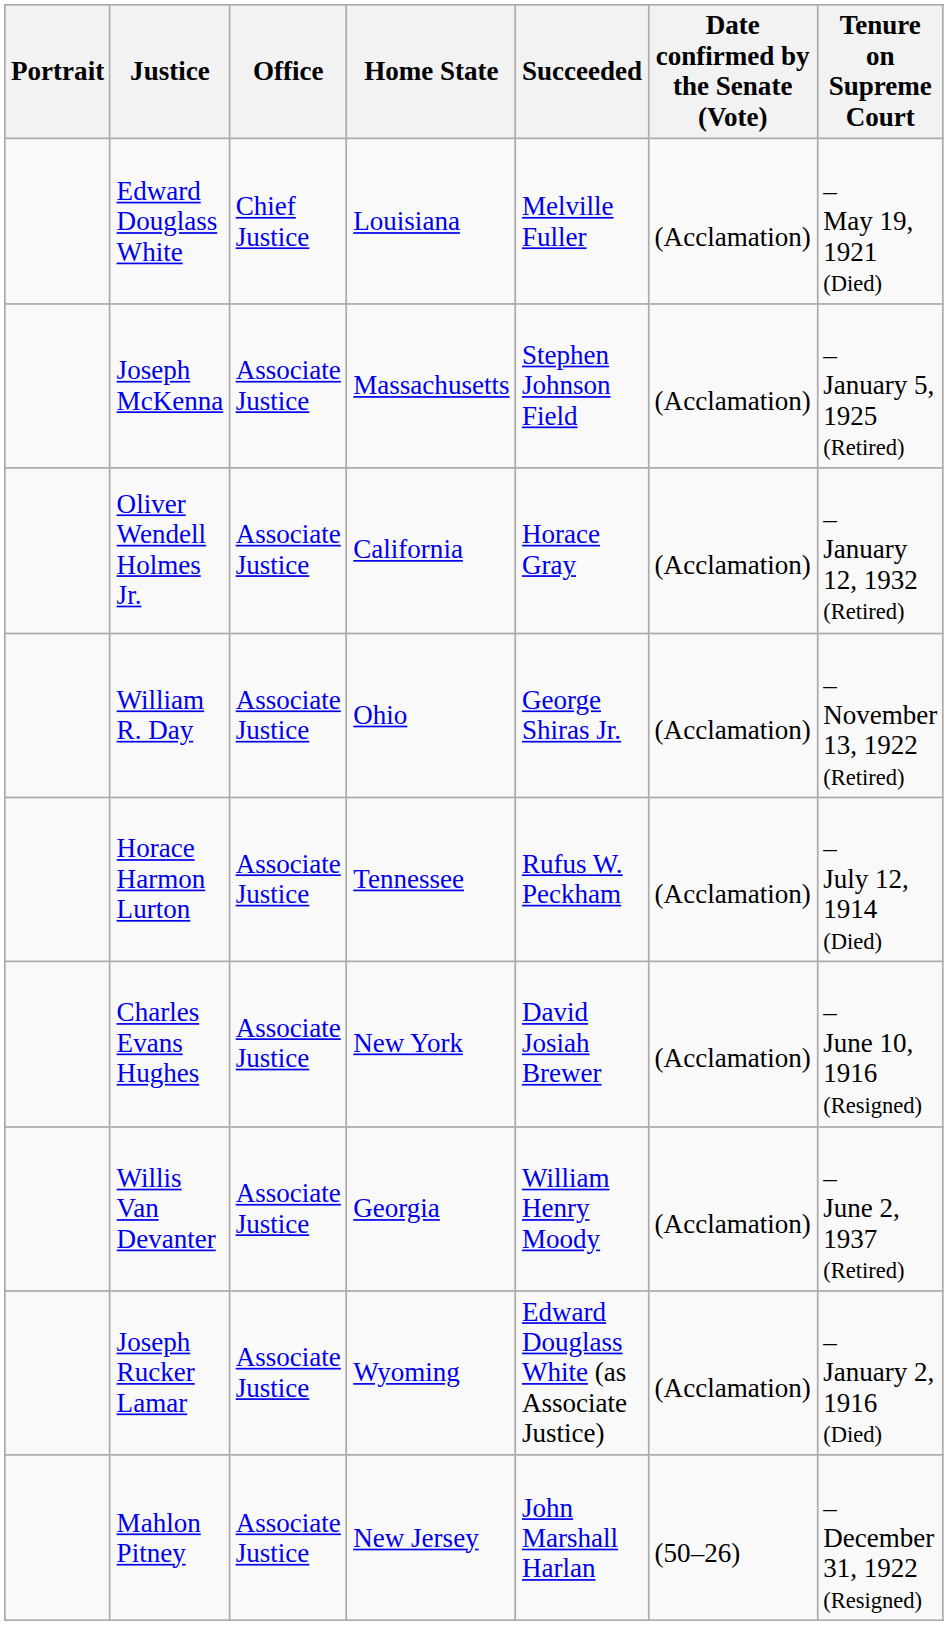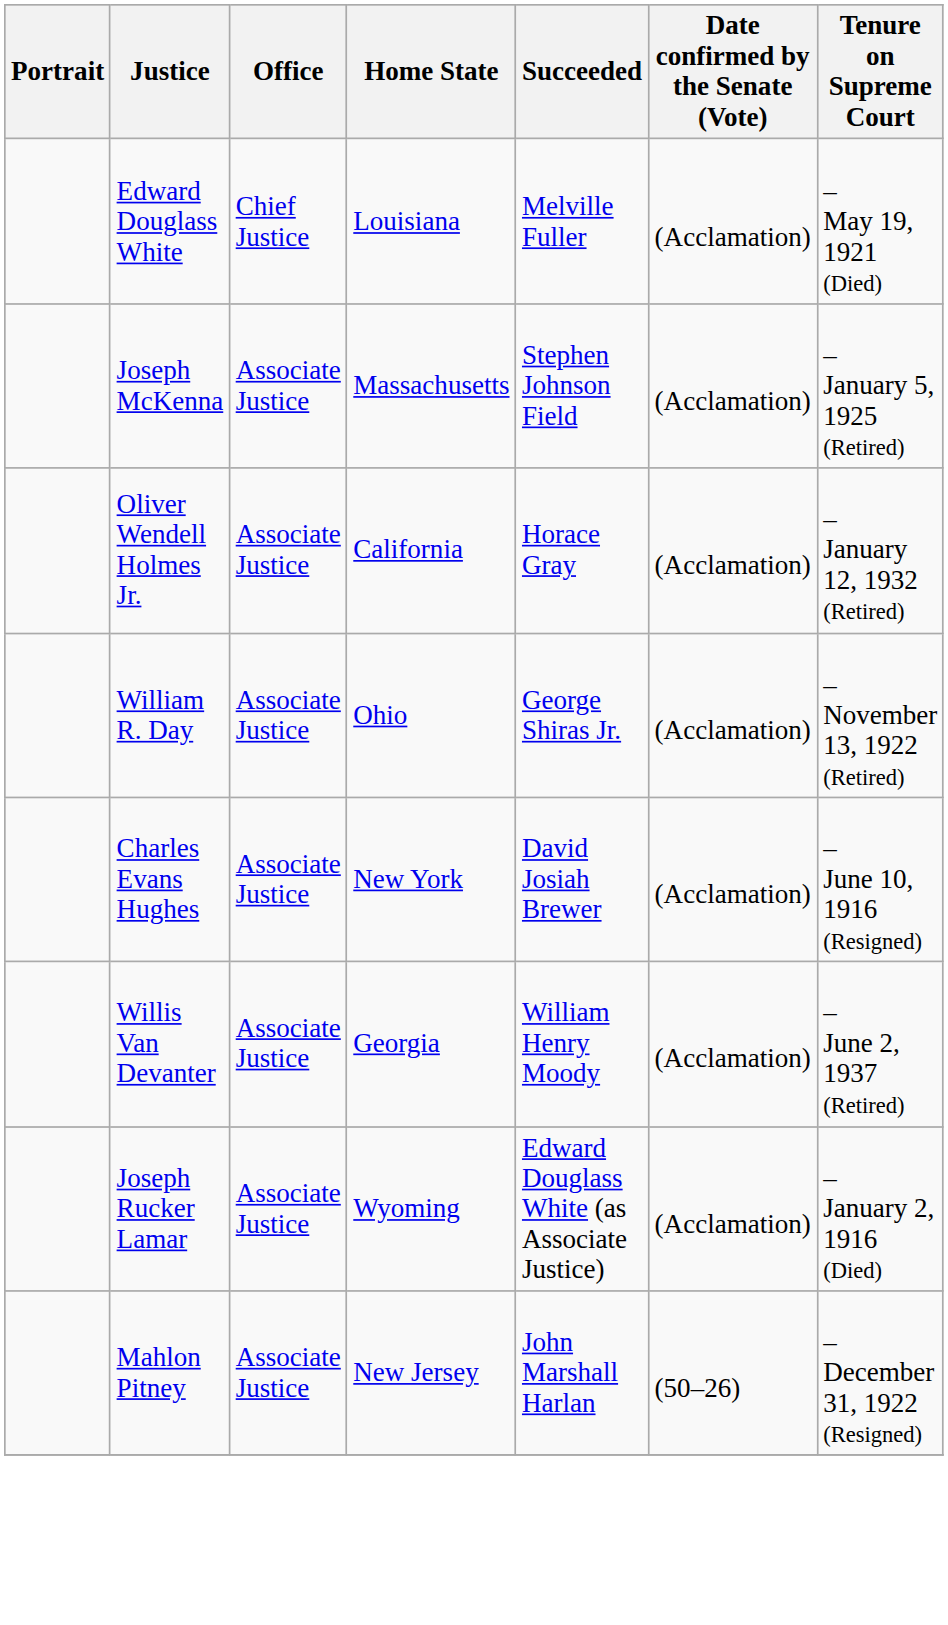 <table class="wikitable sortable">
 <tr>
 <th scope="col" style="width: 10px;">Portrait</th>
 <th scope="col" style="width: 10px;">Justice</th>
 <th scope="col" style="width: 10px;">Office</th>
 <th scope="col" style="width: 10px;">Home State</th>
 <th scope="col" style="width: 10px;">Succeeded</th>
 <th scope="col" style="width: 10px;">Date confirmed by the Senate<br>(Vote)</th>
 <th scope="col" style="width: 10px;">Tenure on Supreme Court</th>
 </tr>
 <tr>
 <td></td>
 <td><a href='#'>Edward Douglass White</a></td>
 <td><a href='#'>Chief Justice</a></td>
 <td><a href='#'>Louisiana</a></td>
 <td><a href='#'>Melville Fuller</a></td>
 <td><br>(Acclamation)</td>
 <td><br>–<br>May 19, 1921<br><small>(Died)</small></td>
 </tr>
 <tr>
 <td></td>
 <td><a href='#'>Joseph McKenna</a></td>
 <td><a href='#'>Associate Justice</a></td>
 <td><a href='#'>Massachusetts</a></td>
 <td><a href='#'>Stephen Johnson Field</a></td>
 <td><br>(Acclamation)</td>
 <td><br>–<br>January 5, 1925<br><small>(Retired)</small></td>
 </tr>
 <tr>
 <td></td>
 <td><a href='#'>Oliver Wendell Holmes Jr.</a></td>
 <td><a href='#'>Associate Justice</a></td>
 <td><a href='#'>California</a></td>
 <td><a href='#'>Horace Gray</a></td>
 <td><br>(Acclamation)</td>
 <td><br>–<br>January 12, 1932<br><small>(Retired)</small></td>
 </tr>
 <tr>
 <td></td>
 <td><a href='#'>William R. Day</a></td>
 <td><a href='#'>Associate Justice</a></td>
 <td><a href='#'>Ohio</a></td>
 <td><a href='#'>George Shiras Jr.</a></td>
 <td><br>(Acclamation)</td>
 <td><br>–<br>November 13, 1922<br><small>(Retired)</small></td>
 </tr>
 <tr>
 <td></td>
-<td><a href='#'>Horace Harmon Lurton</a></td>
-<td><a href='#'>Associate Justice</a></td>
-<td><a href='#'>Tennessee</a></td>
-<td><a href='#'>Rufus W. Peckham</a></td>
-<td><br>(Acclamation)</td>
-<td><br>–<br>July 12, 1914<br><small>(Died)</small></td>
-</tr>
-<tr>
-<td></td>
 <td><a href='#'>Charles Evans Hughes</a></td>
 <td><a href='#'>Associate Justice</a></td>
 <td><a href='#'>New York</a></td>
 <td><a href='#'>David Josiah Brewer</a></td>
 <td><br>(Acclamation)</td>
 <td><br>–<br>June 10, 1916<br><small>(Resigned)</small></td>
 </tr>
 <tr>
 <td></td>
 <td><a href='#'>Willis Van Devanter</a></td>
 <td><a href='#'>Associate Justice</a></td>
 <td><a href='#'>Georgia</a></td>
 <td><a href='#'>William Henry Moody</a></td>
 <td><br>(Acclamation)</td>
 <td><br>–<br>June 2, 1937<br><small>(Retired)</small></td>
 </tr>
 <tr>
 <td></td>
 <td><a href='#'>Joseph Rucker Lamar</a></td>
 <td><a href='#'>Associate Justice</a></td>
 <td><a href='#'>Wyoming</a></td>
 <td><a href='#'>Edward Douglass White</a> (as Associate Justice)</td>
 <td><br>(Acclamation)</td>
 <td><br>–<br>January 2, 1916<br><small>(Died)</small></td>
 </tr>
 <tr>
 <td></td>
 <td><a href='#'>Mahlon Pitney</a></td>
 <td><a href='#'>Associate Justice</a></td>
 <td><a href='#'>New Jersey</a></td>
 <td><a href='#'>John Marshall Harlan</a></td>
 <td><br>(50–26)</td>
 <td><br>–<br>December 31, 1922<br><small>(Resigned)</small></td>
 </tr>
 <tr>
 </tr>
 </table>
